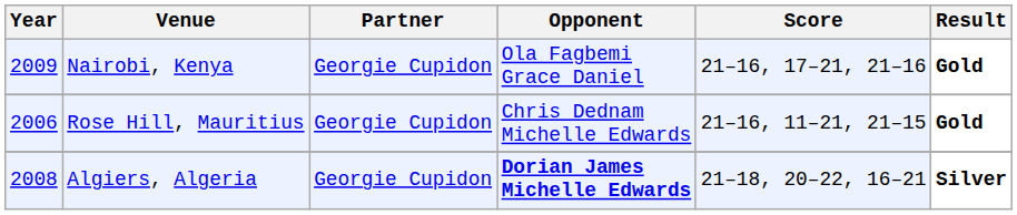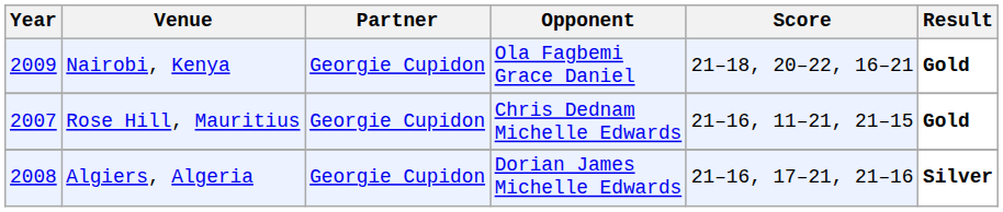 <table class="sortable wikitable" style="font-size: 90%;">
 <tr>
 <th>Year</th>
 <th>Venue</th>
 <th>Partner</th>
 <th>Opponent</th>
 <th>Score</th>
 <th>Result</th>
 </tr>
 <tr style="background:#ECF2FF">
 <td align="center"><a href='#'>2009</a></td>
 <td align="left"><a href='#'>Nairobi</a>, <a href='#'>Kenya</a></td>
 <td align="left"> <a href='#'>Georgie Cupidon</a></td>
 <td align="left"> <a href='#'>Ola Fagbemi</a><br> <a href='#'>Grace Daniel</a></td>
-<td align="left">21–16, 17–21, 21–16</td>
+<td align="left">21–18, 20–22, 16–21</td>
 <td style="text-align:left; background:white"> <strong>Gold</strong></td>
 </tr>
 <tr>
 </tr>
 <tr style="background:#ECF2FF">
-<td align="center"><a href='#'>2006</a></td>
+<td align="center"><a href='#'>2007</a></td>
 <td align="left"><a href='#'>Rose Hill</a>, <a href='#'>Mauritius</a></td>
 <td align="left"> <a href='#'>Georgie Cupidon</a></td>
 <td align="left"> <a href='#'>Chris Dednam</a><br> <a href='#'>Michelle Edwards</a></td>
 <td align="left">21–16, 11–21, 21–15</td>
 <td style="text-align:left; background:white"> <strong>Gold</strong></td>
 </tr>
 <tr>
 </tr>
 <tr style="background:#ECF2FF">
 <td align="center"><a href='#'>2008</a></td>
 <td align="left"><a href='#'>Algiers</a>, <a href='#'>Algeria</a></td>
 <td align="left"> <a href='#'>Georgie Cupidon</a></td>
-<td align="left"><strong> <a href='#'>Dorian James</a><br> <a href='#'>Michelle Edwards</a></strong></td>
-<td align="left">21–18, 20–22, 16–21</td>
+<td align="left"> <a href='#'>Dorian James</a><br> <a href='#'>Michelle Edwards</a></td>
+<td align="left">21–16, 17–21, 21–16</td>
 <td style="text-align:left; background:white"> <strong>Silver</strong></td>
 </tr>
 </table>
